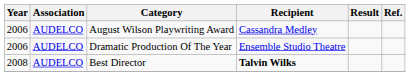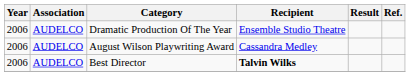 <table class="wikitable sortable">
 <tr>
 <th>Year</th>
 <th>Association</th>
 <th>Category</th>
 <th>Recipient</th>
 <th>Result</th>
 <th class=unsortable>Ref.</th>
 </tr>
 <tr>
 <td>2006</td>
 <td><a href='#'>AUDELCO</a></td>
+<td>Dramatic Production Of The Year</td>
+<td><a href='#'>Ensemble Studio Theatre</a></td>
+<td></td>
+<td></td>
+</tr>
+<tr>
+<td>2006</td>
+<td><a href='#'>AUDELCO</a></td>
 <td>August Wilson Playwriting Award</td>
 <td><a href='#'>Cassandra Medley</a></td>
 <td></td>
 <td></td>
 </tr>
 <tr>
 <td>2006</td>
-<td><a href='#'>AUDELCO</a></td>
-<td>Dramatic Production Of The Year</td>
-<td><a href='#'>Ensemble Studio Theatre</a></td>
-<td></td>
-<td></td>
-</tr>
-<tr>
-<td>2008</td>
 <td><a href='#'>AUDELCO</a></td>
 <td>Best Director</td>
 <td><strong>Talvin Wilks</strong></td>
 <td></td>
 <td></td>
 </tr>
 <tr>
 </tr>
 </table>
